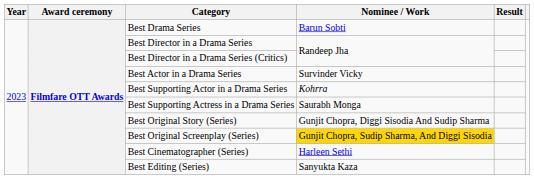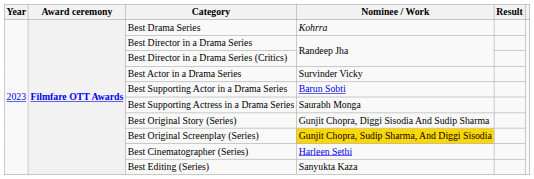 <table class="wikitable plainrowheaders sortable">
 <tr>
 <th scope="col">Year</th>
 <th scope="col">Award ceremony</th>
 <th scope="col">Category</th>
 <th scope="col">Nominee / Work</th>
 <th scope="col">Result</th>
 <th scope="col" class="unsortable"></th>
 </tr>
 <tr>
 <td rowspan="10"><a href='#'>2023</a></td>
 <th rowspan="10" scope="row"><a href='#'>Filmfare OTT Awards</a></th>
 <td>Best Drama Series</td>
-<td><a href='#'>Barun Sobti</a></td>
+<td><em>Kohrra</em></td>
 <td></td>
 <td rowspan="10" style="text-align: center;"></td>
 </tr>
 <tr>
 <td>Best Director in a Drama Series</td>
 <td rowspan="2">Randeep Jha</td>
 <td></td>
 </tr>
 <tr>
 <td>Best Director in a Drama Series (Critics)</td>
 <td></td>
 </tr>
 <tr>
 <td>Best Actor in a Drama Series</td>
 <td>Survinder Vicky</td>
 <td></td>
 </tr>
 <tr>
 <td>Best Supporting Actor in a Drama Series</td>
-<td><em>Kohrra</em></td>
+<td><a href='#'>Barun Sobti</a></td>
 <td></td>
 </tr>
 <tr>
 <td>Best Supporting Actress in a Drama Series</td>
 <td>Saurabh Monga</td>
 <td></td>
 </tr>
 <tr>
 <td>Best Original Story (Series)</td>
 <td>Gunjit Chopra, Diggi Sisodia And Sudip Sharma</td>
 <td></td>
 </tr>
 <tr>
 <td>Best Original Screenplay (Series)</td>
 <td style="background: gold;">Gunjit Chopra, Sudip Sharma, And Diggi Sisodia</td>
 <td></td>
 </tr>
 <tr>
 <td>Best Cinematographer (Series)</td>
 <td><a href='#'>Harleen Sethi</a></td>
 <td></td>
 </tr>
 <tr>
 <td>Best Editing (Series)</td>
 <td>Sanyukta Kaza</td>
 <td></td>
 </tr>
 </table>
